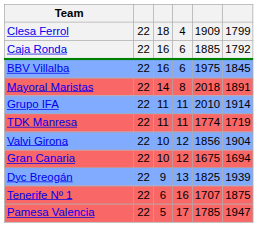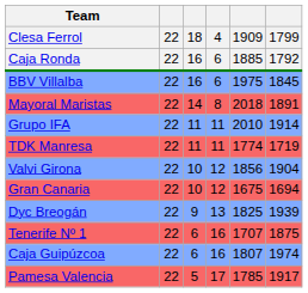 <table class="wikitable" style="text-align:center;">
 <tr>
 <th width=175>Team</th>
 <th width=20></th>
 <th width=20></th>
 <th width=20></th>
 <th width=20></th>
 <th width=20></th>
 </tr>
 <tr bgcolor=#F2F2F2>
 <td align=left><a href='#'>Clesa Ferrol</a></td>
 <td>22</td>
 <td>18</td>
 <td>4</td>
 <td>1909</td>
 <td>1799</td>
 </tr>
 <tr bgcolor=#F2F2F2  style="border-bottom:3px solid green;">
 <td align=left><a href='#'>Caja Ronda</a></td>
 <td>22</td>
 <td>16</td>
 <td>6</td>
 <td>1885</td>
 <td>1792</td>
 </tr>
 <tr bgcolor=#81ABFF>
 <td align=left><a href='#'>BBV Villalba</a></td>
 <td>22</td>
 <td>16</td>
 <td>6</td>
 <td>1975</td>
 <td>1845</td>
 </tr>
 <tr bgcolor=#F96767>
 <td align=left><a href='#'>Mayoral Maristas</a></td>
 <td>22</td>
 <td>14</td>
 <td>8</td>
 <td>2018</td>
 <td>1891</td>
 </tr>
 <tr bgcolor=#81ABFF>
 <td align=left><a href='#'>Grupo IFA</a></td>
 <td>22</td>
 <td>11</td>
 <td>11</td>
 <td>2010</td>
 <td>1914</td>
 </tr>
 <tr bgcolor=#F96767>
 <td align=left><a href='#'>TDK Manresa</a></td>
 <td>22</td>
 <td>11</td>
 <td>11</td>
 <td>1774</td>
 <td>1719</td>
 </tr>
 <tr bgcolor=#81ABFF>
 <td align=left><a href='#'>Valvi Girona</a></td>
 <td>22</td>
 <td>10</td>
 <td>12</td>
 <td>1856</td>
 <td>1904</td>
 </tr>
 <tr bgcolor=#F96767>
 <td align=left><a href='#'>Gran Canaria</a></td>
 <td>22</td>
 <td>10</td>
 <td>12</td>
 <td>1675</td>
 <td>1694</td>
 </tr>
 <tr bgcolor=#81ABFF>
 <td align=left><a href='#'>Dyc Breogán</a></td>
 <td>22</td>
 <td>9</td>
 <td>13</td>
 <td>1825</td>
 <td>1939</td>
 </tr>
 <tr bgcolor=#F96767>
 <td align=left><a href='#'>Tenerife Nº 1</a></td>
 <td>22</td>
 <td>6</td>
 <td>16</td>
 <td>1707</td>
 <td>1875</td>
 </tr>
+<tr bgcolor=#81ABFF>
+<td align=left><a href='#'>Caja Guipúzcoa</a></td>
+<td>22</td>
+<td>6</td>
+<td>16</td>
+<td>1807</td>
+<td>1974</td>
+</tr>
 <tr bgcolor=#F96767>
 <td align=left><a href='#'>Pamesa Valencia</a></td>
 <td>22</td>
 <td>5</td>
 <td>17</td>
 <td>1785</td>
-<td>1947</td>
+<td>1917</td>
 </tr>
 </table>
